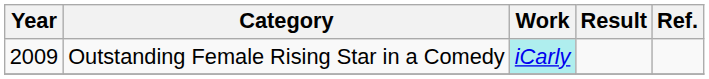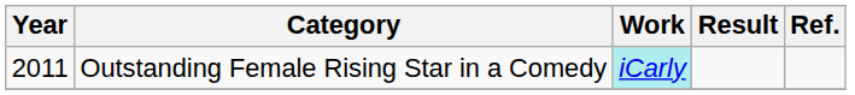 <table class="wikitable">
 <tr>
 <th>Year</th>
 <th>Category</th>
 <th>Work</th>
 <th>Result</th>
 <th>Ref.</th>
 </tr>
 <tr>
-<td>2009</td>
+<td>2011</td>
 <td>Outstanding Female Rising Star in a Comedy</td>
 <td style="background: paleturquoise;"><em><a href='#'>iCarly</a></em></td>
 <td></td>
 <td></td>
 </tr>
 <tr>
 </tr>
 </table>
